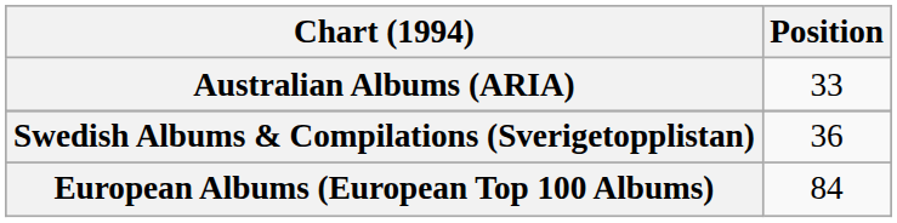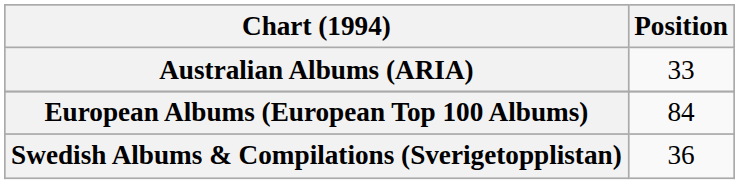 <table class="wikitable plainrowheaders" style="text-align:center;">
 <tr>
 <th scope="column">Chart (1994)</th>
 <th scope="column">Position</th>
 </tr>
 <tr>
 <th scope="row">Australian Albums (ARIA)</th>
 <td>33</td>
 </tr>
 <tr>
 </tr>
 <tr>
+<th scope="row">European Albums (European Top 100 Albums)</th>
+<td>84</td>
+</tr>
+<tr>
 <th scope="row">Swedish Albums & Compilations (Sverigetopplistan)</th>
 <td>36</td>
 </tr>
-<tr>
-<th scope="row">European Albums (European Top 100 Albums)</th>
-<td>84</td>
-</tr>
 </table>
